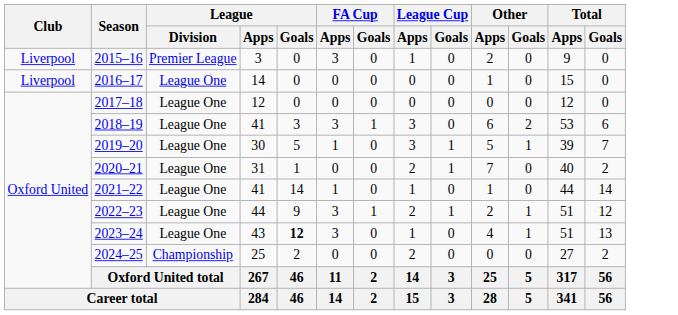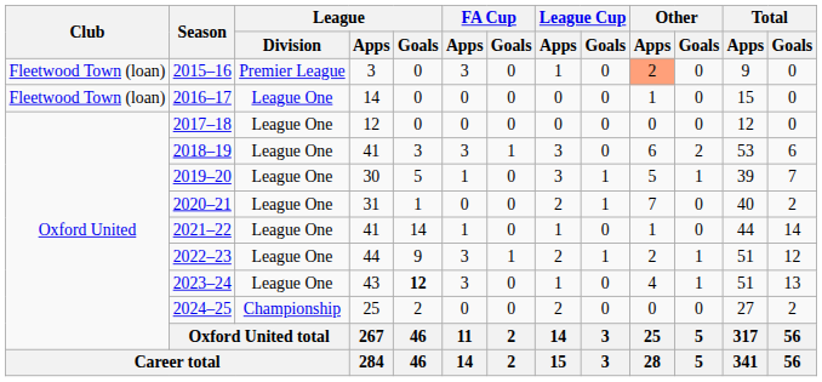 <table class="wikitable" style="text-align: center;">
 <tr>
 <th rowspan="2">Club</th>
 <th rowspan="2">Season</th>
 <th colspan="3">League</th>
 <th colspan="2"><a href='#'>FA Cup</a></th>
 <th colspan="2"><a href='#'>League Cup</a></th>
 <th colspan="2">Other</th>
 <th colspan="2">Total</th>
 </tr>
 <tr>
 <th>Division</th>
 <th>Apps</th>
 <th>Goals</th>
 <th>Apps</th>
 <th>Goals</th>
 <th>Apps</th>
 <th>Goals</th>
 <th>Apps</th>
 <th>Goals</th>
 <th>Apps</th>
 <th>Goals</th>
 </tr>
 <tr>
-<td><a href='#'>Liverpool</a></td>
+<td><a href='#'>Fleetwood Town</a> (loan)</td>
 <td><a href='#'>2015–16</a></td>
 <td><a href='#'>Premier League</a></td>
 <td>3</td>
 <td>0</td>
 <td>3</td>
 <td>0</td>
 <td>1</td>
 <td>0</td>
-<td>2</td>
+<td style="background: lightsalmon;">2</td>
 <td>0</td>
 <td>9</td>
 <td>0</td>
 </tr>
 <tr>
-<td><a href='#'>Liverpool</a></td>
+<td><a href='#'>Fleetwood Town</a> (loan)</td>
 <td><a href='#'>2016–17</a></td>
 <td><a href='#'>League One</a></td>
 <td>14</td>
 <td>0</td>
 <td>0</td>
 <td>0</td>
 <td>0</td>
 <td>0</td>
 <td>1</td>
 <td>0</td>
 <td>15</td>
 <td>0</td>
 </tr>
 <tr>
 <td rowspan="9"><a href='#'>Oxford United</a></td>
 <td><a href='#'>2017–18</a></td>
 <td>League One</td>
 <td>12</td>
 <td>0</td>
 <td>0</td>
 <td>0</td>
 <td>0</td>
 <td>0</td>
 <td>0</td>
 <td>0</td>
 <td>12</td>
 <td>0</td>
 </tr>
 <tr>
 <td><a href='#'>2018–19</a></td>
 <td>League One</td>
 <td>41</td>
 <td>3</td>
 <td>3</td>
 <td>1</td>
 <td>3</td>
 <td>0</td>
 <td>6</td>
 <td>2</td>
 <td>53</td>
 <td>6</td>
 </tr>
 <tr>
 <td><a href='#'>2019–20</a></td>
 <td>League One</td>
 <td>30</td>
 <td>5</td>
 <td>1</td>
 <td>0</td>
 <td>3</td>
 <td>1</td>
 <td>5</td>
 <td>1</td>
 <td>39</td>
 <td>7</td>
 </tr>
 <tr>
 <td><a href='#'>2020–21</a></td>
 <td>League One</td>
 <td>31</td>
 <td>1</td>
 <td>0</td>
 <td>0</td>
 <td>2</td>
 <td>1</td>
 <td>7</td>
 <td>0</td>
 <td>40</td>
 <td>2</td>
 </tr>
 <tr>
 <td><a href='#'>2021–22</a></td>
 <td>League One</td>
 <td>41</td>
 <td>14</td>
 <td>1</td>
 <td>0</td>
 <td>1</td>
 <td>0</td>
 <td>1</td>
 <td>0</td>
 <td>44</td>
 <td>14</td>
 </tr>
 <tr>
 <td><a href='#'>2022–23</a></td>
 <td>League One</td>
 <td>44</td>
 <td>9</td>
 <td>3</td>
 <td>1</td>
 <td>2</td>
 <td>1</td>
 <td>2</td>
 <td>1</td>
 <td>51</td>
 <td>12</td>
 </tr>
 <tr>
 <td><a href='#'>2023–24</a></td>
 <td>League One</td>
 <td>43</td>
 <td><strong>12</strong></td>
 <td>3</td>
 <td>0</td>
 <td>1</td>
 <td>0</td>
 <td>4</td>
 <td>1</td>
 <td>51</td>
 <td>13</td>
 </tr>
 <tr>
 <td><a href='#'>2024–25</a></td>
 <td><a href='#'>Championship</a></td>
 <td>25</td>
 <td>2</td>
 <td>0</td>
 <td>0</td>
 <td>2</td>
 <td>0</td>
 <td>0</td>
 <td>0</td>
 <td>27</td>
 <td>2</td>
 </tr>
 <tr>
 <th colspan="2">Oxford United total</th>
 <th>267</th>
 <th>46</th>
 <th>11</th>
 <th>2</th>
 <th>14</th>
 <th>3</th>
 <th>25</th>
 <th>5</th>
 <th>317</th>
 <th>56</th>
 </tr>
 <tr>
 <th colspan="3">Career total</th>
 <th>284</th>
 <th>46</th>
 <th>14</th>
 <th>2</th>
 <th>15</th>
 <th>3</th>
 <th>28</th>
 <th>5</th>
 <th>341</th>
 <th>56</th>
 </tr>
 </table>
